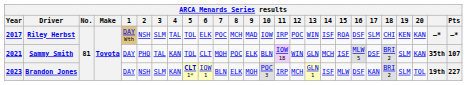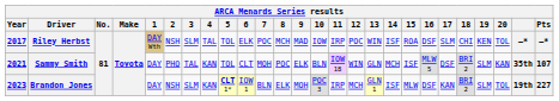 <table class="wikitable mw-collapsible mw-collapsed" style="text-align:center; font-size:75%">
 <tr>
 <th colspan="32"><a href='#'>ARCA Menards Series</a> results</th>
 </tr>
 <tr>
 <th>Year</th>
 <th>Driver</th>
 <th>No.</th>
 <th>Make</th>
 <th>1</th>
 <th>2</th>
 <th>3</th>
 <th>4</th>
 <th>5</th>
 <th>6</th>
 <th>7</th>
 <th>8</th>
 <th>9</th>
 <th>10</th>
 <th>11</th>
 <th>12</th>
 <th>13</th>
 <th>14</th>
 <th>15</th>
 <th>16</th>
 <th>17</th>
 <th>18</th>
 <th>19</th>
 <th>20</th>
 <th></th>
 <th>Pts</th>
 </tr>
 <tr>
 <th><a href='#'>2017</a></th>
 <th><a href='#'>Riley Herbst</a></th>
 <th rowspan=3>81</th>
 <th rowspan=3><a href='#'>Toyota</a></th>
 <td style="background:#DFC484;"><a href='#'>DAY</a><br><small>Wth</small></td>
 <td><a href='#'>NSH</a></td>
 <td><a href='#'>SLM</a></td>
 <td><a href='#'>TAL</a></td>
 <td><a href='#'>TOL</a></td>
 <td><a href='#'>ELK</a></td>
 <td><a href='#'>POC</a></td>
 <td><a href='#'>MCH</a></td>
 <td><a href='#'>MAD</a></td>
 <td><a href='#'>IOW</a></td>
 <td><a href='#'>IRP</a></td>
 <td><a href='#'>POC</a></td>
 <td><a href='#'>WIN</a></td>
 <td><a href='#'>ISF</a></td>
 <td><a href='#'>ROA</a></td>
 <td><a href='#'>DSF</a></td>
 <td><a href='#'>SLM</a></td>
 <td><a href='#'>CHI</a></td>
 <td><a href='#'>KEN</a></td>
-<td><a href='#'>KAN</a></td>
+<td><a href='#'>TOL</a></td>
 <th>–*</th>
 <th>–*</th>
 </tr>
 <tr>
 <th><a href='#'>2021</a></th>
 <th><a href='#'>Sammy Smith</a></th>
 <td><a href='#'>DAY</a></td>
 <td><a href='#'>PHO</a></td>
 <td><a href='#'>TAL</a></td>
 <td><a href='#'>KAN</a></td>
 <td><a href='#'>TOL</a></td>
 <td><a href='#'>CLT</a></td>
 <td><a href='#'>MOH</a></td>
 <td><a href='#'>POC</a></td>
 <td><a href='#'>ELK</a></td>
 <td><a href='#'>BLN</a></td>
 <td style="background:#EFCFFF;"><a href='#'>IOW</a><br><small>18</small></td>
 <td><a href='#'>WIN</a></td>
 <td><a href='#'>GLN</a></td>
 <td><a href='#'>MCH</a></td>
 <td><a href='#'>ISF</a></td>
 <td style="background:#DFDFDF;"><a href='#'>MLW</a><br><small>5</small></td>
 <td><a href='#'>DSF</a></td>
 <td style="background:#DFDFDF;"><a href='#'>BRI</a><br><small>2</small></td>
 <td><a href='#'>SLM</a></td>
 <td><a href='#'>KAN</a></td>
 <th>35th</th>
 <th>107</th>
 </tr>
 <tr>
 <th><a href='#'>2023</a></th>
 <th><a href='#'>Brandon Jones</a></th>
 <td><a href='#'>DAY</a></td>
 <td><a href='#'>NSH</a></td>
 <td><a href='#'>SLM</a></td>
 <td><a href='#'>KAN</a></td>
 <td style="background:#FFFFBF;"><strong><a href='#'>CLT</a></strong><br><small>1*</small></td>
 <td style="background:#FFFFBF;"><a href='#'>IOW</a><br><small>1</small></td>
 <td><a href='#'>BLN</a></td>
 <td><a href='#'>ELK</a></td>
 <td><a href='#'>MOH</a></td>
 <td style="background:#DFDFDF;"><a href='#'>POC</a><br><small>3</small></td>
 <td><a href='#'>IRP</a></td>
 <td><a href='#'>MCH</a></td>
 <td style="background:#FFFFBF;"><a href='#'>GLN</a><br><small>1</small></td>
 <td><a href='#'>ISF</a></td>
 <td><a href='#'>MLW</a></td>
 <td><a href='#'>DSF</a></td>
 <td><a href='#'>KAN</a></td>
 <td style="background:#DFDFDF;"><a href='#'>BRI</a><br><small>2</small></td>
 <td><a href='#'>SLM</a></td>
 <td><a href='#'>TOL</a></td>
 <th>19th</th>
 <th>227</th>
 </tr>
 </table>
